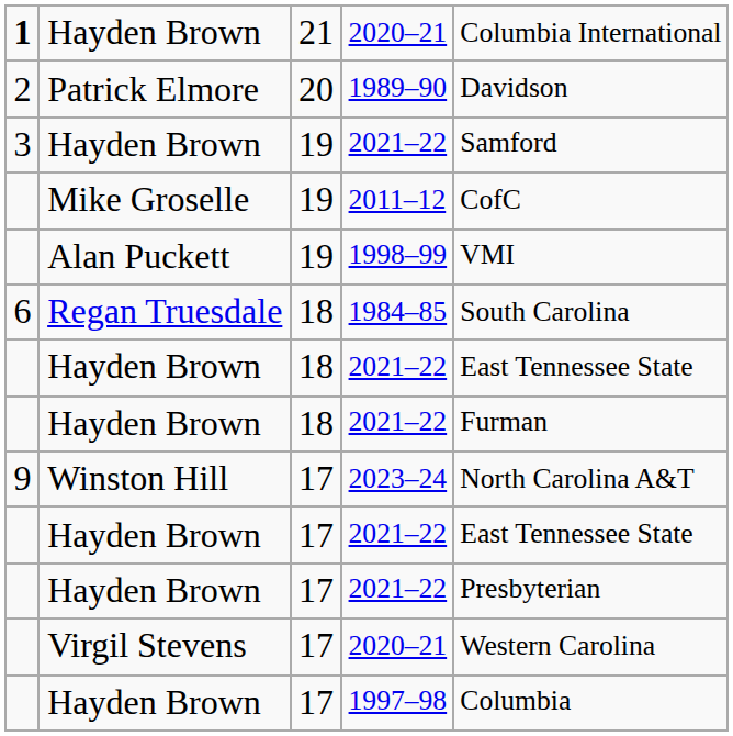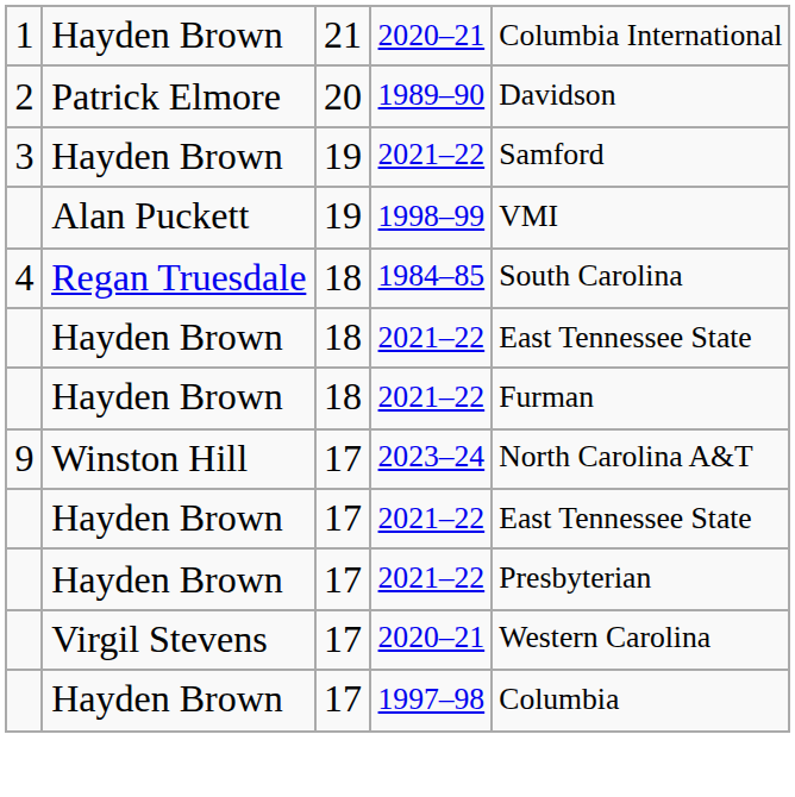 <table class="wikitable">
 <tr>
 </tr>
 <tr>
-<td><strong>1</strong></td>
+<td>1</td>
 <td>Hayden Brown</td>
 <td>21</td>
 <td style="font-size:80%;"><a href='#'>2020–21</a></td>
 <td style="font-size:80%;">Columbia International</td>
 </tr>
 <tr>
 <td>2</td>
 <td>Patrick Elmore</td>
 <td>20</td>
 <td style="font-size:80%;"><a href='#'>1989–90</a></td>
 <td style="font-size:80%;">Davidson</td>
 </tr>
 <tr>
 <td>3</td>
 <td>Hayden Brown</td>
 <td>19</td>
 <td style="font-size:80%;"><a href='#'>2021–22</a></td>
 <td style="font-size:80%;">Samford</td>
 </tr>
 <tr>
 <td></td>
-<td>Mike Groselle</td>
-<td>19</td>
-<td style="font-size:80%;"><a href='#'>2011–12</a></td>
-<td style="font-size:80%;">CofC</td>
-</tr>
-<tr>
-<td></td>
 <td>Alan Puckett</td>
 <td>19</td>
 <td style="font-size:80%;"><a href='#'>1998–99</a></td>
 <td style="font-size:80%;">VMI</td>
 </tr>
 <tr>
-<td>6</td>
+<td>4</td>
 <td><a href='#'>Regan Truesdale</a></td>
 <td>18</td>
 <td style="font-size:80%;"><a href='#'>1984–85</a></td>
 <td style="font-size:80%;">South Carolina</td>
 </tr>
 <tr>
 <td></td>
 <td>Hayden Brown</td>
 <td>18</td>
 <td style="font-size:80%;"><a href='#'>2021–22</a></td>
 <td style="font-size:80%;">East Tennessee State</td>
 </tr>
 <tr>
 <td></td>
 <td>Hayden Brown</td>
 <td>18</td>
 <td style="font-size:80%;"><a href='#'>2021–22</a></td>
 <td style="font-size:80%;">Furman</td>
 </tr>
 <tr>
 <td>9</td>
 <td>Winston Hill</td>
 <td>17</td>
 <td style="font-size:80%;"><a href='#'>2023–24</a></td>
 <td style="font-size:80%;">North Carolina A&T</td>
 </tr>
 <tr>
 <td></td>
 <td>Hayden Brown</td>
 <td>17</td>
 <td style="font-size:80%;"><a href='#'>2021–22</a></td>
 <td style="font-size:80%;">East Tennessee State</td>
 </tr>
 <tr>
 <td></td>
 <td>Hayden Brown</td>
 <td>17</td>
 <td style="font-size:80%;"><a href='#'>2021–22</a></td>
 <td style="font-size:80%;">Presbyterian</td>
 </tr>
 <tr>
 <td></td>
 <td>Virgil Stevens</td>
 <td>17</td>
 <td style="font-size:80%;"><a href='#'>2020–21</a></td>
 <td style="font-size:80%;">Western Carolina</td>
 </tr>
 <tr>
 <td></td>
 <td>Hayden Brown</td>
 <td>17</td>
 <td style="font-size:80%;"><a href='#'>1997–98</a></td>
 <td style="font-size:80%;">Columbia</td>
 </tr>
 </table>
